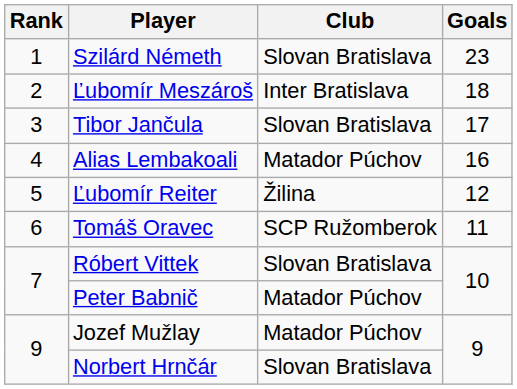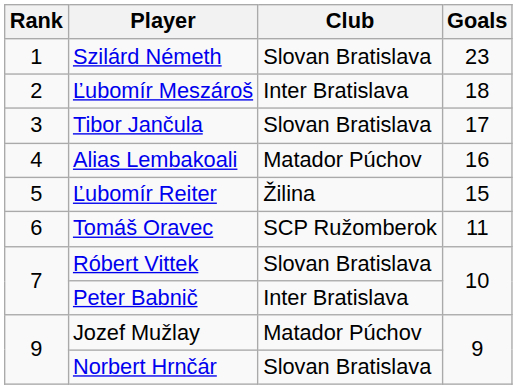 <table class="wikitable" style="text-align:center">
 <tr>
 <th>Rank</th>
 <th>Player</th>
 <th>Club</th>
 <th>Goals</th>
 </tr>
 <tr>
 <td>1</td>
 <td align="left"> <a href='#'>Szilárd Németh</a></td>
 <td align="left">Slovan Bratislava</td>
 <td>23</td>
 </tr>
 <tr>
 <td>2</td>
 <td align="left"> <a href='#'>Ľubomír Meszároš</a></td>
 <td align="left">Inter Bratislava</td>
 <td>18</td>
 </tr>
 <tr>
 <td>3</td>
 <td align="left"> <a href='#'>Tibor Jančula</a></td>
 <td align="left">Slovan Bratislava</td>
 <td>17</td>
 </tr>
 <tr>
 <td>4</td>
 <td align="left"> <a href='#'>Alias Lembakoali</a></td>
 <td align="left">Matador Púchov</td>
 <td>16</td>
 </tr>
 <tr>
 <td>5</td>
 <td align="left"> <a href='#'>Ľubomír Reiter</a></td>
 <td align="left">Žilina</td>
-<td>12</td>
+<td>15</td>
 </tr>
 <tr>
 <td>6</td>
 <td align="left"> <a href='#'>Tomáš Oravec</a></td>
 <td align="left">SCP Ružomberok</td>
 <td>11</td>
 </tr>
 <tr>
 <td rowspan=2>7</td>
 <td align="left"> <a href='#'>Róbert Vittek</a></td>
 <td align="left">Slovan Bratislava</td>
 <td rowspan=2>10</td>
 </tr>
 <tr>
 <td align="left"> <a href='#'>Peter Babnič</a></td>
-<td align="left">Matador Púchov</td>
+<td align="left">Inter Bratislava</td>
 </tr>
 <tr>
 <td rowspan=2>9</td>
 <td align="left"> Jozef Mužlay</td>
 <td align="left">Matador Púchov</td>
 <td rowspan=2>9</td>
 </tr>
 <tr>
 <td align="left"> <a href='#'>Norbert Hrnčár</a></td>
 <td align="left">Slovan Bratislava</td>
 </tr>
 </table>
